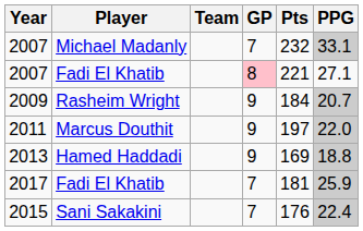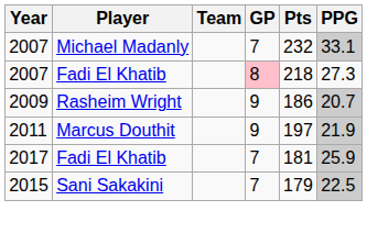 <table class="wikitable sortable">
 <tr>
 <th>Year</th>
 <th>Player</th>
 <th>Team</th>
 <th>GP</th>
 <th>Pts</th>
 <th>PPG</th>
 </tr>
 <tr>
 <td>2007</td>
 <td><a href='#'>Michael Madanly</a></td>
 <td></td>
 <td>7</td>
 <td>232</td>
 <td style="background:#CCCCCC">33.1</td>
 </tr>
 <tr>
 <td>2007</td>
 <td><a href='#'>Fadi El Khatib</a></td>
 <td></td>
 <td style="background: pink;">8</td>
-<td>221</td>
-<td>27.1</td>
+<td>218</td>
+<td>27.3</td>
 </tr>
 <tr>
 <td>2009</td>
 <td><a href='#'>Rasheim Wright</a></td>
 <td></td>
 <td>9</td>
-<td>184</td>
+<td>186</td>
 <td style="background:#CCCCCC">20.7</td>
 </tr>
 <tr>
 <td>2011</td>
 <td><a href='#'>Marcus Douthit</a></td>
 <td></td>
 <td>9</td>
 <td>197</td>
-<td style="background:#CCCCCC">22.0</td>
-</tr>
-<tr>
-<td>2013</td>
-<td><a href='#'>Hamed Haddadi</a></td>
-<td></td>
-<td>9</td>
-<td>169</td>
-<td style="background:#CCCCCC">18.8</td>
+<td style="background:#CCCCCC">21.9</td>
 </tr>
 <tr>
 <td>2017</td>
 <td><a href='#'>Fadi El Khatib</a></td>
 <td></td>
 <td>7</td>
 <td>181</td>
 <td style="background:#CCCCCC">25.9</td>
 </tr>
 <tr>
 <td>2015</td>
 <td><a href='#'>Sani Sakakini</a></td>
 <td></td>
 <td>7</td>
-<td>176</td>
-<td style="background:#CCCCCC">22.4</td>
+<td>179</td>
+<td style="background:#CCCCCC">22.5</td>
 </tr>
 </table>
